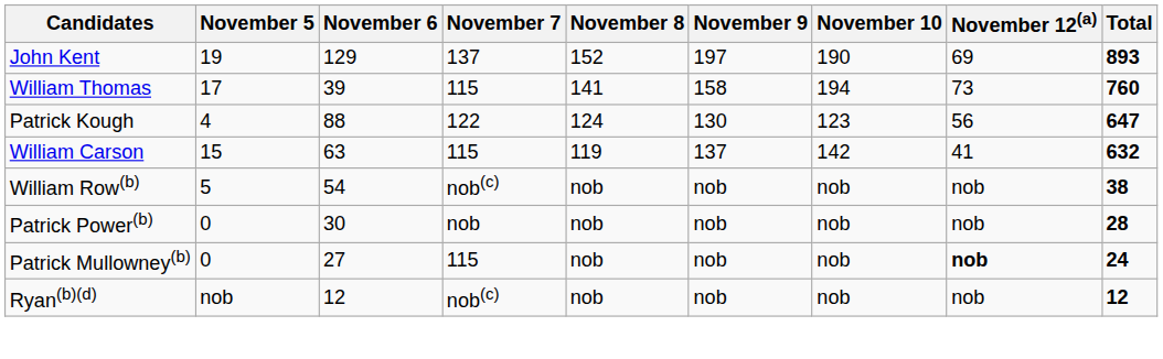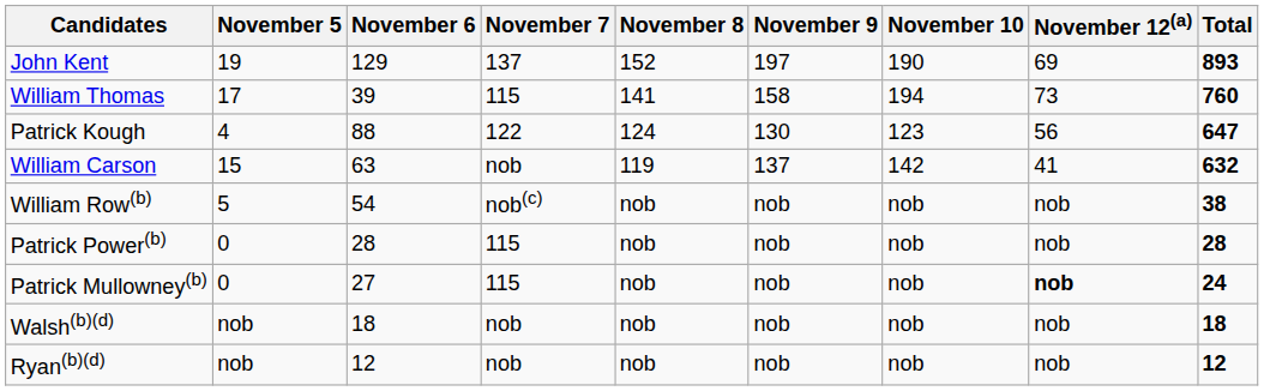 <table class="wikitable">
 <tr>
 <th>Candidates</th>
 <th>November 5</th>
 <th>November 6</th>
 <th>November 7</th>
 <th>November 8</th>
 <th>November 9</th>
 <th>November 10</th>
 <th>November 12<sup>(a)</sup></th>
 <th>Total</th>
 </tr>
 <tr>
 <td><a href='#'>John Kent</a></td>
 <td>19</td>
 <td>129</td>
 <td>137</td>
 <td>152</td>
 <td>197</td>
 <td>190</td>
 <td>69</td>
 <td><strong>893</strong></td>
 </tr>
 <tr>
 <td><a href='#'>William Thomas</a></td>
 <td>17</td>
 <td>39</td>
 <td>115</td>
 <td>141</td>
 <td>158</td>
 <td>194</td>
 <td>73</td>
 <td><strong>760</strong></td>
 </tr>
 <tr>
 <td>Patrick Kough</td>
 <td>4</td>
 <td>88</td>
 <td>122</td>
 <td>124</td>
 <td>130</td>
 <td>123</td>
 <td>56</td>
 <td><strong>647</strong></td>
 </tr>
 <tr>
 <td><a href='#'>William Carson</a></td>
 <td>15</td>
 <td>63</td>
-<td>115</td>
+<td>nob</td>
 <td>119</td>
 <td>137</td>
 <td>142</td>
 <td>41</td>
 <td><strong>632</strong></td>
 </tr>
 <tr>
 <td>William Row<sup>(b)</sup></td>
 <td>5</td>
 <td>54</td>
 <td>nob<sup>(c)</sup></td>
 <td>nob</td>
 <td>nob</td>
 <td>nob</td>
 <td>nob</td>
 <td><strong>38</strong></td>
 </tr>
 <tr>
 <td>Patrick Power<sup>(b)</sup></td>
 <td>0</td>
-<td>30</td>
-<td>nob</td>
+<td>28</td>
+<td>115</td>
 <td>nob</td>
 <td>nob</td>
 <td>nob</td>
 <td>nob</td>
 <td><strong>28</strong></td>
 </tr>
 <tr>
 <td>Patrick Mullowney<sup>(b)</sup></td>
 <td>0</td>
 <td>27</td>
 <td>115</td>
 <td>nob</td>
 <td>nob</td>
 <td>nob</td>
 <td><strong>nob</strong></td>
 <td><strong>24</strong></td>
 </tr>
 <tr>
+<td>Walsh<sup>(b)(d)</sup></td>
+<td>nob</td>
+<td>18</td>
+<td>nob</td>
+<td>nob</td>
+<td>nob</td>
+<td>nob</td>
+<td>nob</td>
+<td><strong>18</strong></td>
+</tr>
+<tr>
 <td>Ryan<sup>(b)(d)</sup></td>
 <td>nob</td>
 <td>12</td>
-<td>nob<sup>(c)</sup></td>
+<td>nob</td>
 <td>nob</td>
 <td>nob</td>
 <td>nob</td>
 <td>nob</td>
 <td><strong>12</strong></td>
 </tr>
 </table>
